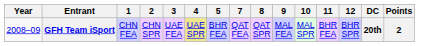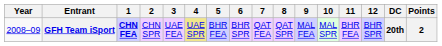 <table class="wikitable" style="text-align:center; font-size:85%">
 <tr>
 <th>Year</th>
 <th>Entrant</th>
 <th>1</th>
 <th>2</th>
 <th>3</th>
 <th>4</th>
 <th>5</th>
+<th>6</th>
 <th>7</th>
 <th>8</th>
 <th>9</th>
 <th>10</th>
 <th>11</th>
 <th>12</th>
 <th>DC</th>
 <th>Points</th>
 </tr>
 <tr>
 <td nowrap><a href='#'>2008–09</a></td>
 <th nowrap><a href='#'>GFH Team iSport</a></th>
-<td style="background:#CFCFFF;"><a href='#'>CHN<br>FEA</a><br></td>
+<td style="background:#CFCFFF;"><strong><a href='#'>CHN<br>FEA</a><br></strong></td>
 <td style="background:#EFCFFF;"><a href='#'>CHN<br>SPR</a><br></td>
 <td style="background:#EFCFFF;"><a href='#'>UAE<br>FEA</a><br></td>
 <td style="background: khaki;"><a href='#'>UAE<br>SPR</a><br></td>
 <td style="background:#CFCFFF;"><a href='#'>BHR<br>FEA</a><br></td>
+<td style="background:#EFCFFF;"><a href='#'>BHR<br>SPR</a><br></td>
 <td style="background:#EFCFFF;"><a href='#'>QAT<br>FEA</a><br></td>
 <td style="background:#EFCFFF;"><a href='#'>QAT<br>SPR</a><br></td>
 <td style="background:#CFCFFF;"><a href='#'>MAL<br>FEA</a><br></td>
 <td style="background:#DFFFDF;"><a href='#'>MAL<br>SPR</a><br></td>
 <td style="background:#EFCFFF;"><a href='#'>BHR<br>FEA</a><br></td>
 <td style="background:#CFCFFF;"><a href='#'>BHR<br>SPR</a><br></td>
 <th>20th</th>
 <th>2</th>
 </tr>
 </table>
